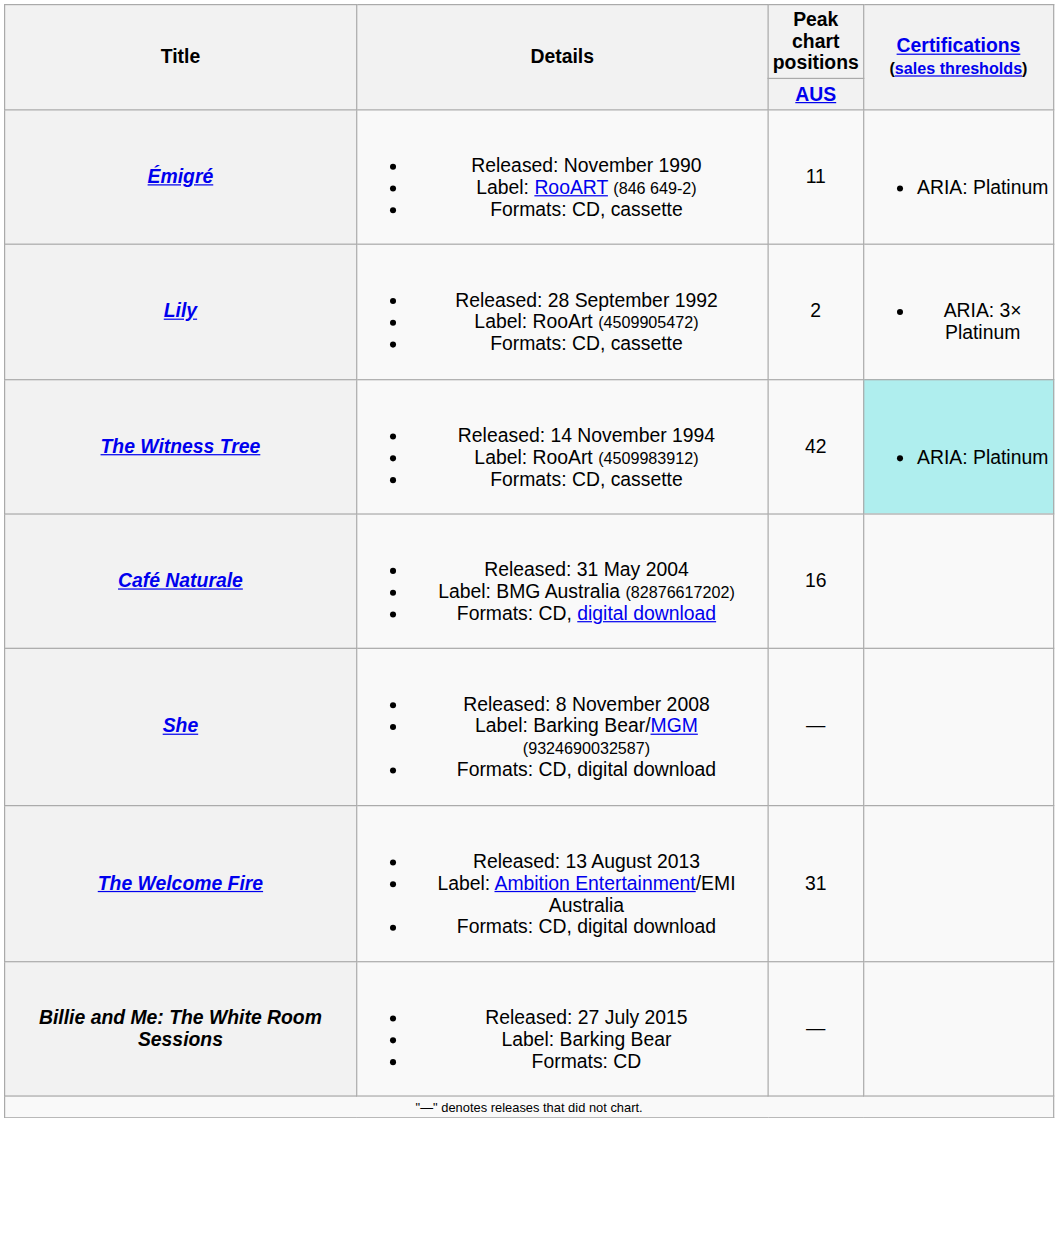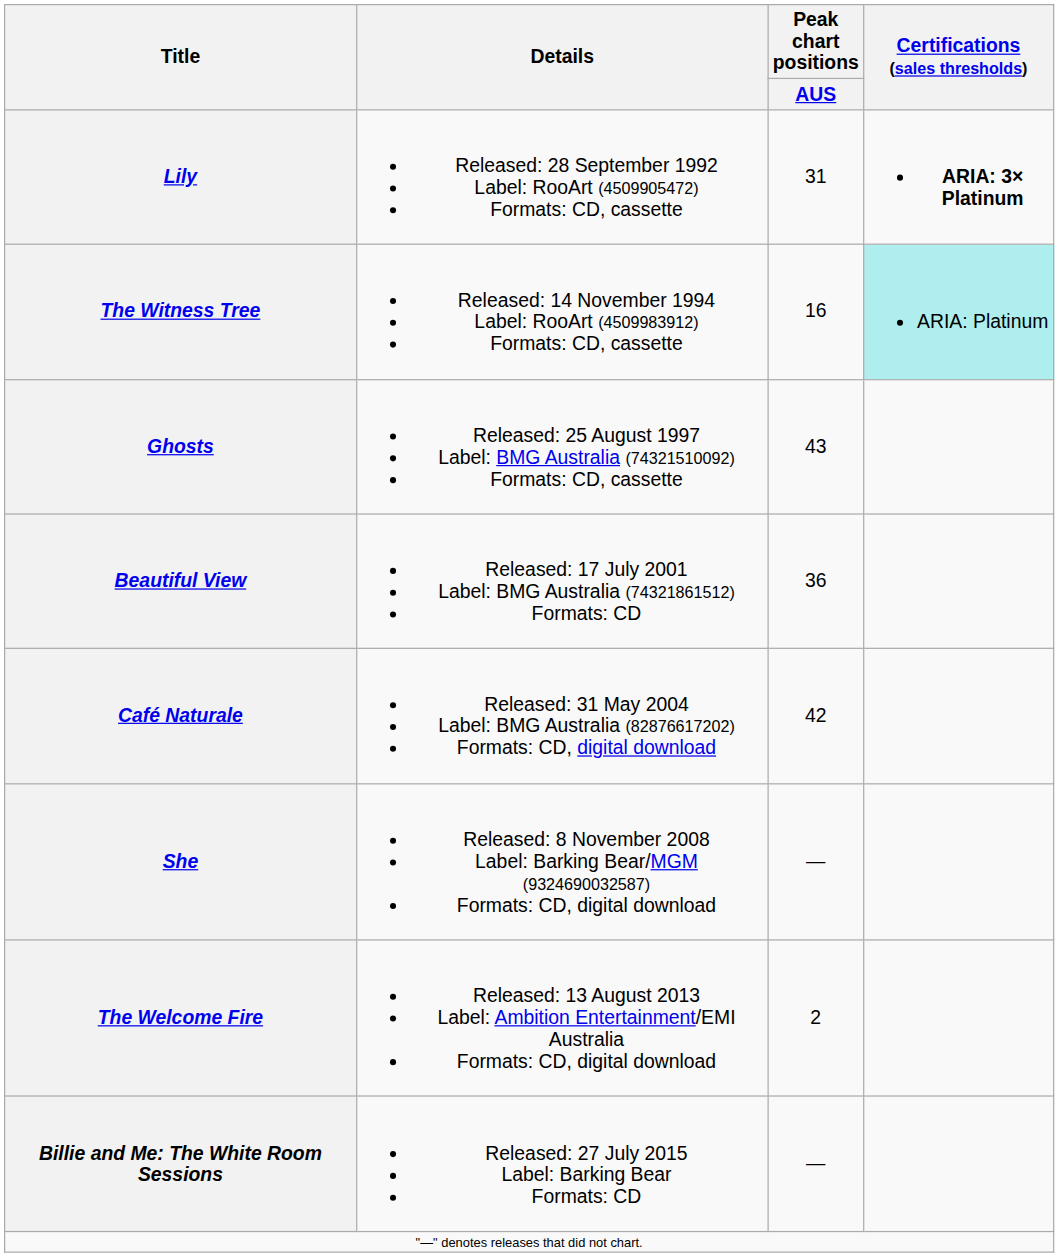 <table class="wikitable plainrowheaders" style="text-align:center;" border="1">
 <tr>
 <th rowspan="2">Title</th>
 <th rowspan="2">Details</th>
 <th colspan="1">Peak chart positions</th>
 <th rowspan="2" width="150"><a href='#'>Certifications</a><br><small>(<a href='#'>sales thresholds</a>)</small></th>
 </tr>
 <tr>
 <th style="width:3em"><a href='#'>AUS</a><br></th>
 </tr>
 <tr>
-<th scope="row"><em><a href='#'>Émigré</a></em></th>
-<td><br><ul><li>Released: November 1990</li><li>Label: <a href='#'>RooART</a> <small>(846 649-2)</small></li><li>Formats: CD, cassette</li></ul></td>
-<td align="center">11</td>
-<td><br><ul><li>ARIA: Platinum</li></ul></td>
-</tr>
-<tr>
 <th scope="row"><em><a href='#'>Lily</a></em></th>
 <td><br><ul><li>Released: 28 September 1992</li><li>Label: RooArt <small>(4509905472)</small></li><li>Formats: CD, cassette</li></ul></td>
-<td align="center">2</td>
-<td><br><ul><li>ARIA: 3× Platinum</li></ul></td>
+<td align="center">31</td>
+<td><strong><br><ul><li>ARIA: 3× Platinum</li></ul></strong></td>
 </tr>
 <tr>
 <th scope="row"><em><a href='#'>The Witness Tree</a></em></th>
 <td><br><ul><li>Released: 14 November 1994</li><li>Label: RooArt <small>(4509983912)</small></li><li>Formats: CD, cassette</li></ul></td>
-<td align="center">42</td>
+<td align="center">16</td>
 <td style="background: paleturquoise;"><br><ul><li>ARIA: Platinum</li></ul></td>
+</tr>
+<tr>
+<th scope="row"><em><a href='#'>Ghosts</a></em></th>
+<td><br><ul><li>Released: 25 August 1997</li><li>Label: <a href='#'>BMG Australia</a> <small>(74321510092)</small></li><li>Formats: CD, cassette</li></ul></td>
+<td align="center">43</td>
+<td></td>
+</tr>
+<tr>
+<th scope="row"><em><a href='#'>Beautiful View</a></em></th>
+<td><br><ul><li>Released: 17 July 2001</li><li>Label: BMG Australia <small>(74321861512)</small></li><li>Formats: CD</li></ul></td>
+<td align="center">36</td>
+<td></td>
 </tr>
 <tr>
 <th scope="row"><em><a href='#'>Café Naturale</a></em></th>
 <td><br><ul><li>Released: 31 May 2004</li><li>Label: BMG Australia <small>(82876617202)</small></li><li>Formats: CD, <a href='#'>digital download</a></li></ul></td>
-<td align="center">16</td>
+<td align="center">42</td>
 <td></td>
 </tr>
 <tr>
 <th scope="row"><em><a href='#'>She</a></em></th>
 <td><br><ul><li>Released: 8 November 2008</li><li>Label: Barking Bear/<a href='#'>MGM</a> <small>(9324690032587)</small></li><li>Formats: CD, digital download</li></ul></td>
 <td align="center">—</td>
 <td></td>
 </tr>
 <tr>
 <th scope="row"><em><a href='#'>The Welcome Fire</a></em></th>
 <td><br><ul><li>Released: 13 August 2013</li><li>Label: <a href='#'>Ambition Entertainment</a>/EMI Australia</li><li>Formats: CD, digital download</li></ul></td>
-<td align="center">31</td>
+<td align="center">2</td>
 <td></td>
 </tr>
 <tr>
 <th scope="row"><em>Billie and Me: The White Room Sessions</em></th>
 <td><br><ul><li>Released: 27 July 2015</li><li>Label: Barking Bear</li><li>Formats: CD</li></ul></td>
 <td align="center">—</td>
 <td></td>
 </tr>
 <tr>
 <td align="center" colspan="4" style="font-size: 8pt">"—" denotes releases that did not chart.</td>
 </tr>
 </table>
